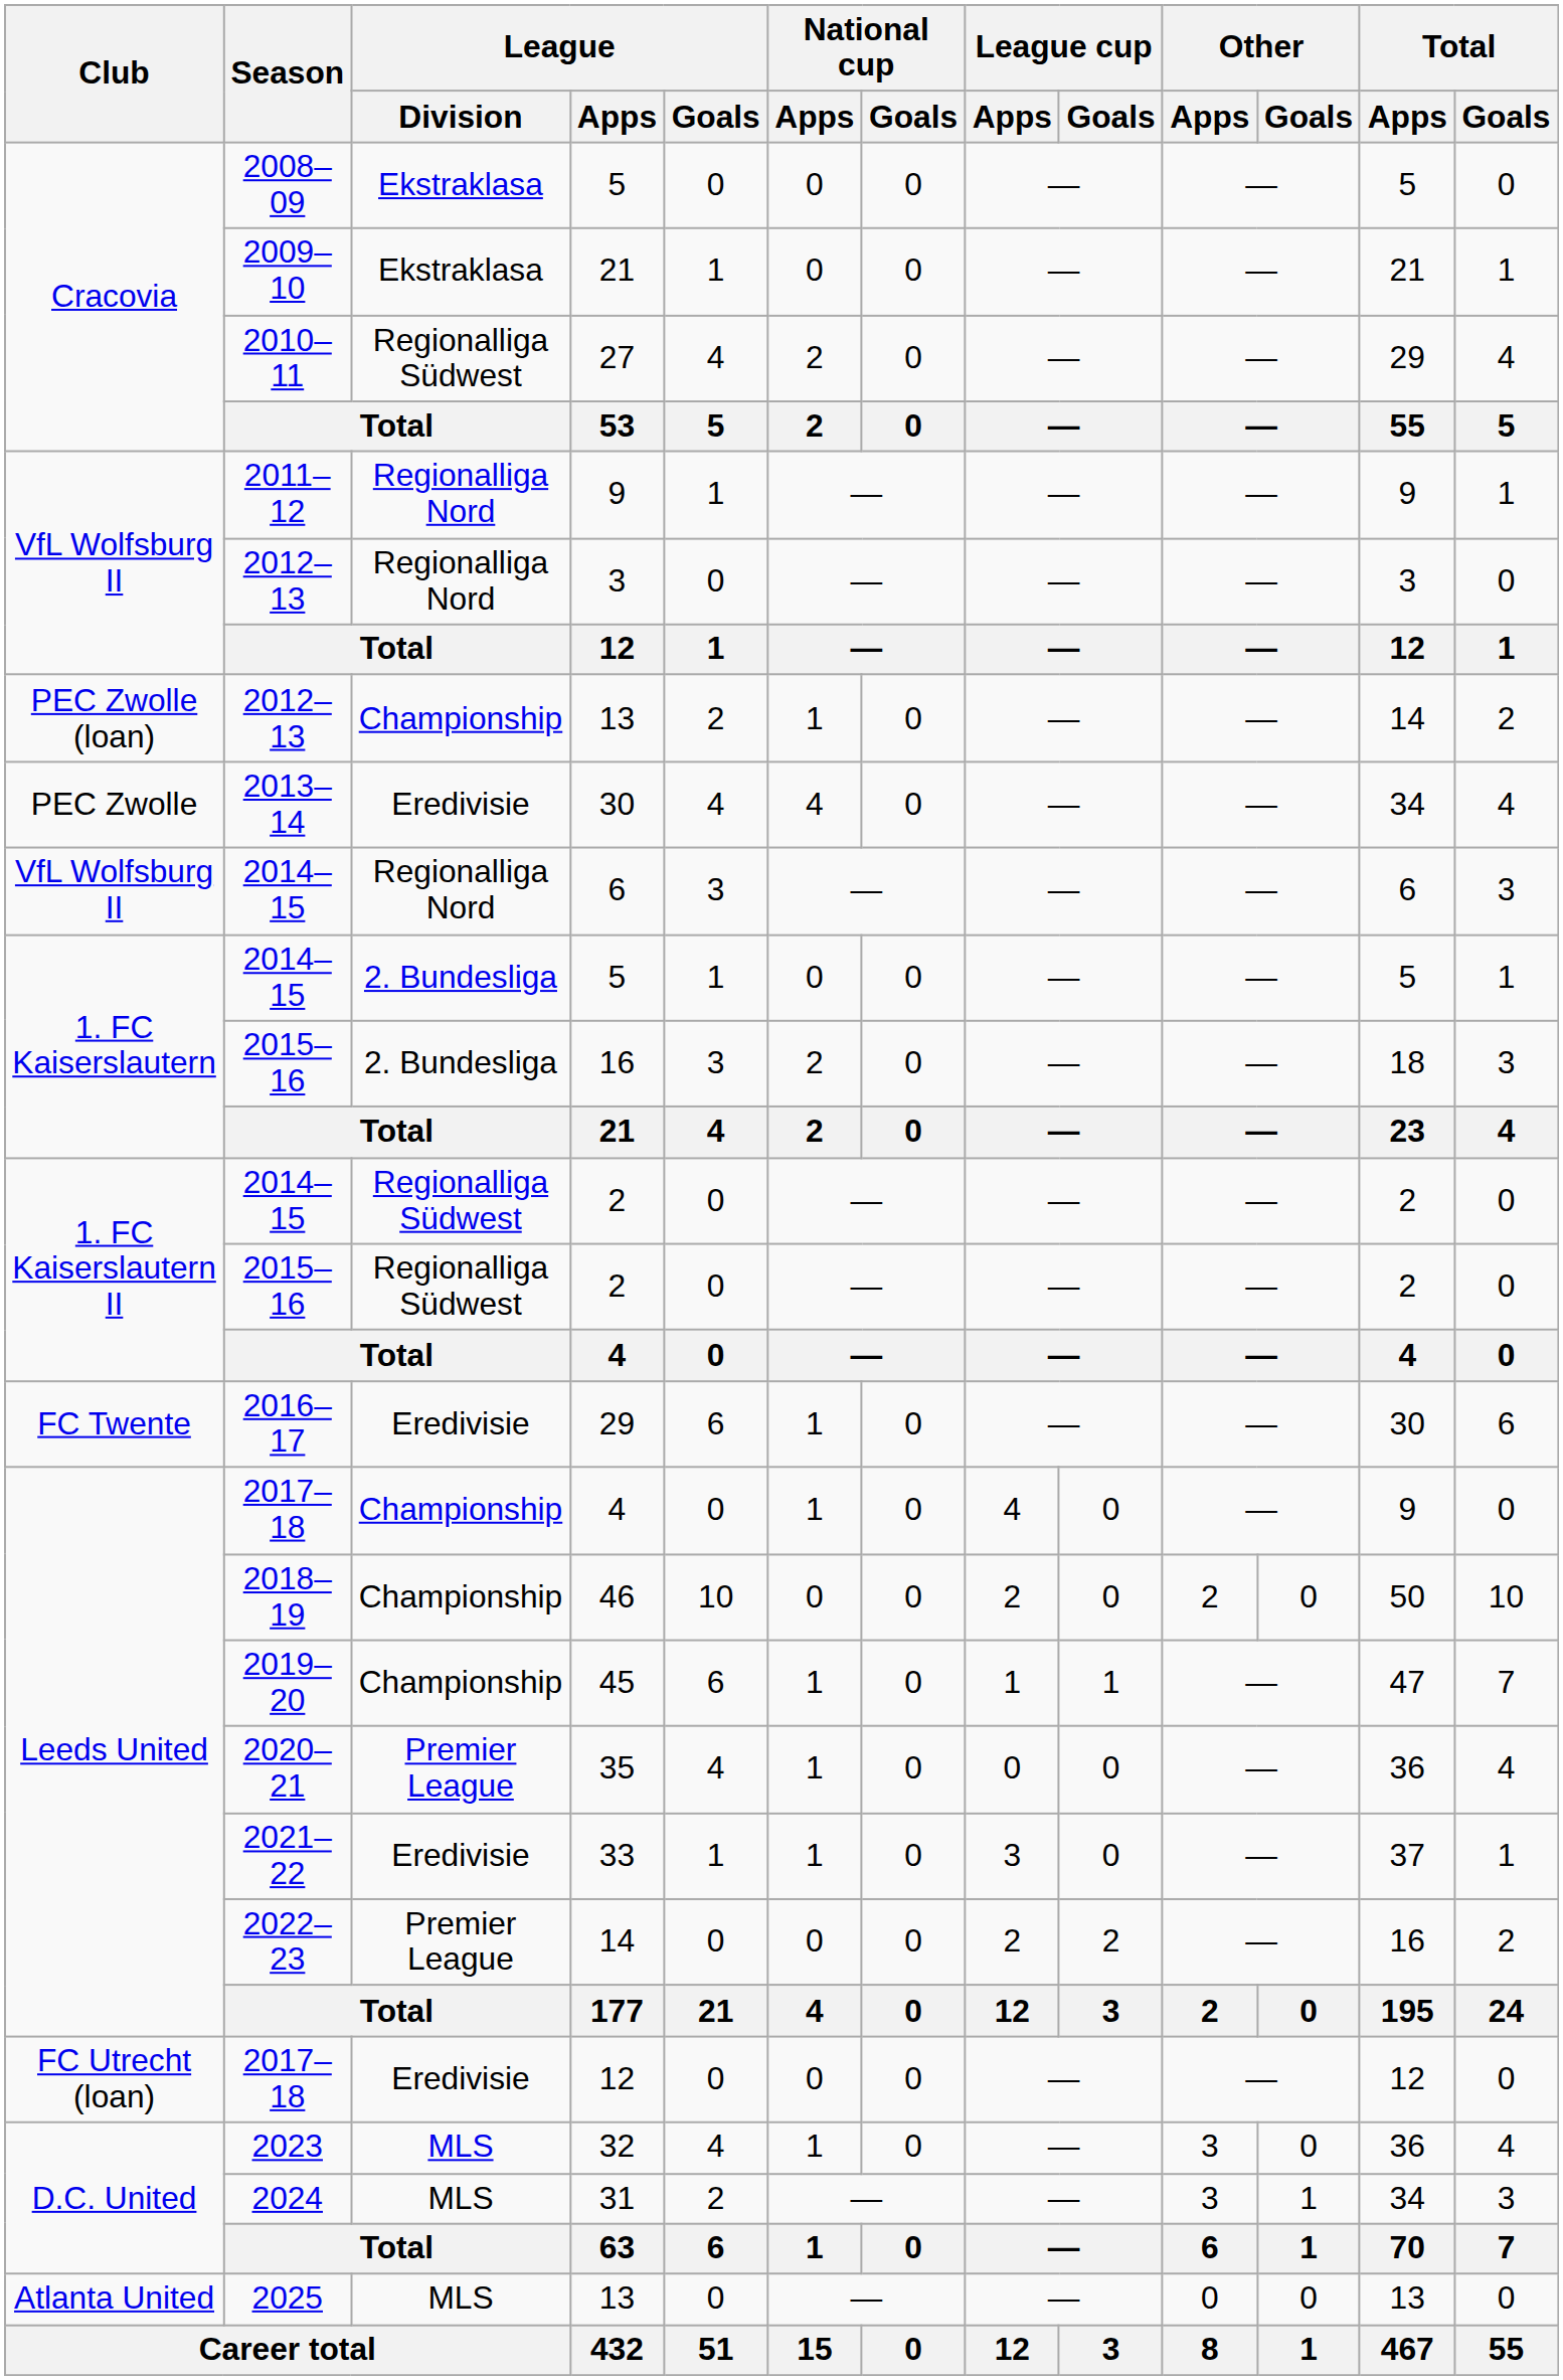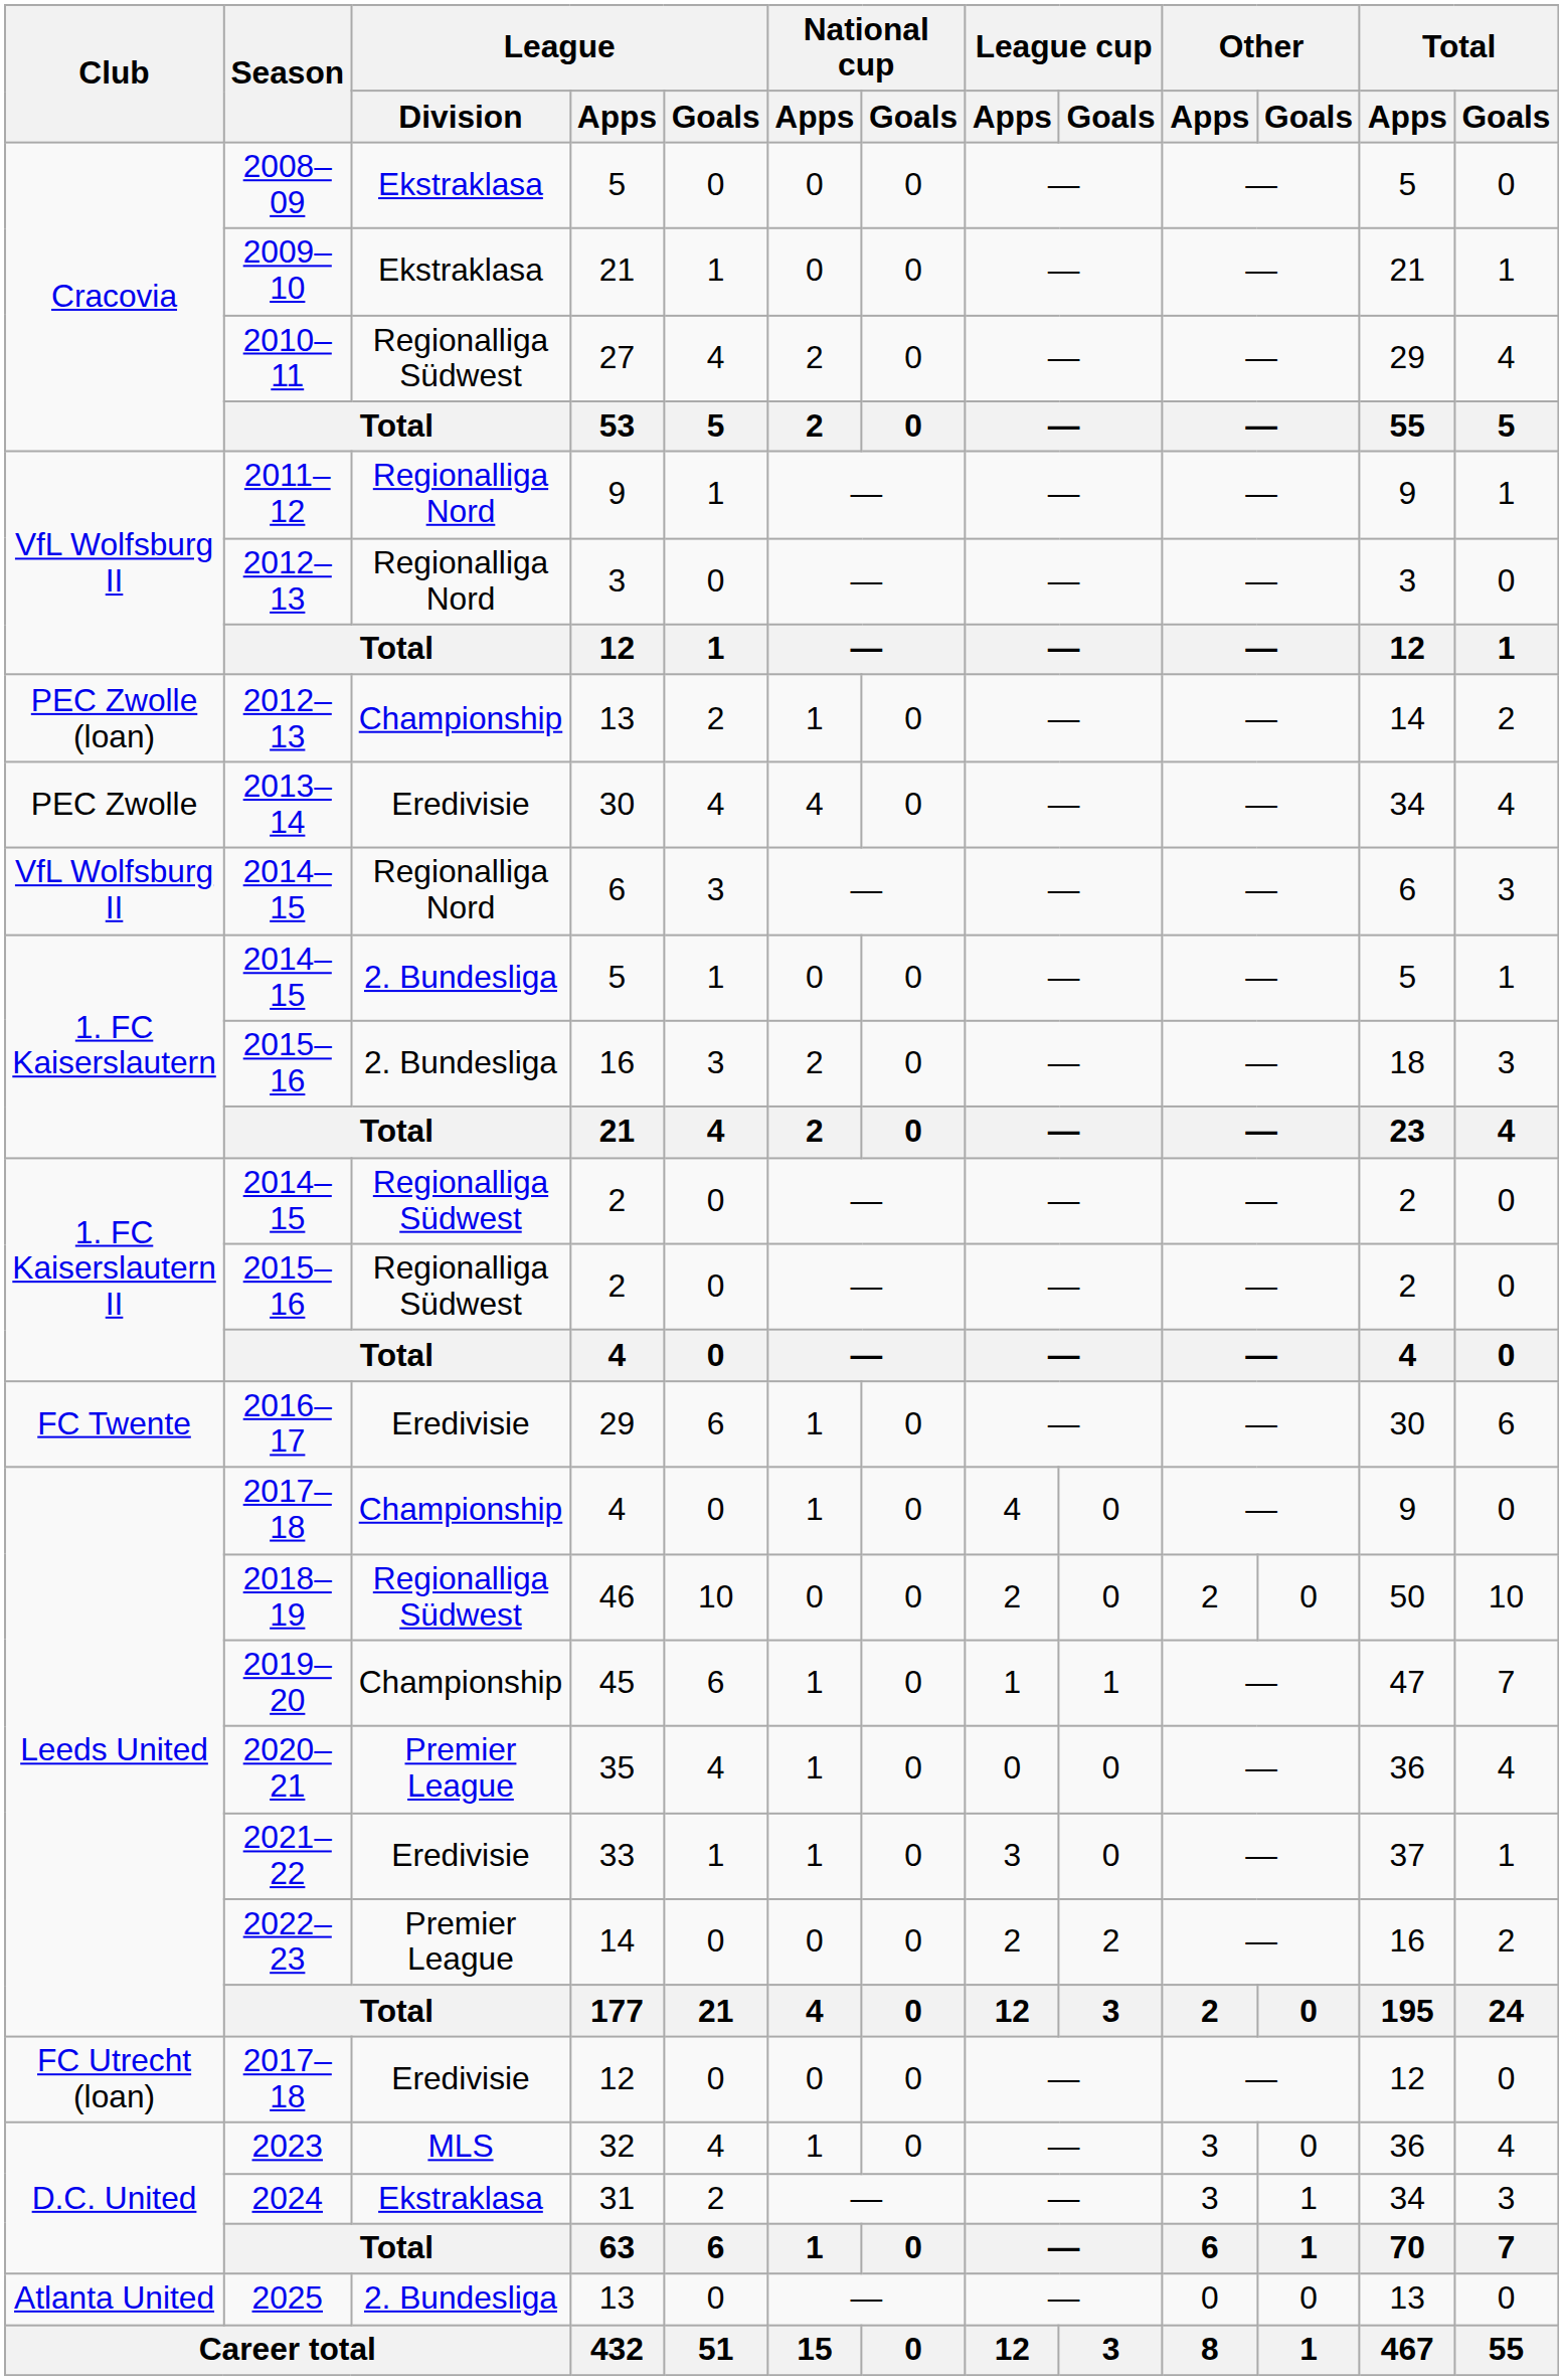 <table class="wikitable" style="text-align:center">
 <tr>
 <th rowspan="2">Club</th>
 <th rowspan="2">Season</th>
 <th colspan="3">League</th>
 <th colspan="2">National cup</th>
 <th colspan="2">League cup</th>
 <th colspan="2">Other</th>
 <th colspan="2">Total</th>
 </tr>
 <tr>
 <th>Division</th>
 <th>Apps</th>
 <th>Goals</th>
 <th>Apps</th>
 <th>Goals</th>
 <th>Apps</th>
 <th>Goals</th>
 <th>Apps</th>
 <th>Goals</th>
 <th>Apps</th>
 <th>Goals</th>
 </tr>
 <tr>
 <td rowspan="4"><a href='#'>Cracovia</a></td>
 <td><a href='#'>2008–09</a></td>
 <td><a href='#'>Ekstraklasa</a></td>
 <td>5</td>
 <td>0</td>
 <td>0</td>
 <td>0</td>
 <td colspan="2">—</td>
 <td colspan="2">—</td>
 <td>5</td>
 <td>0</td>
 </tr>
 <tr>
 <td><a href='#'>2009–10</a></td>
 <td>Ekstraklasa</td>
 <td>21</td>
 <td>1</td>
 <td>0</td>
 <td>0</td>
 <td colspan="2">—</td>
 <td colspan="2">—</td>
 <td>21</td>
 <td>1</td>
 </tr>
 <tr>
 <td><a href='#'>2010–11</a></td>
 <td>Regionalliga Südwest</td>
 <td>27</td>
 <td>4</td>
 <td>2</td>
 <td>0</td>
 <td colspan="2">—</td>
 <td colspan="2">—</td>
 <td>29</td>
 <td>4</td>
 </tr>
 <tr>
 <th colspan="2">Total</th>
 <th>53</th>
 <th>5</th>
 <th>2</th>
 <th>0</th>
 <th colspan="2">—</th>
 <th colspan="2">—</th>
 <th>55</th>
 <th>5</th>
 </tr>
 <tr>
 <td rowspan="3"><a href='#'>VfL Wolfsburg II</a></td>
 <td><a href='#'>2011–12</a></td>
 <td><a href='#'>Regionalliga Nord</a></td>
 <td>9</td>
 <td>1</td>
 <td colspan="2">—</td>
 <td colspan="2">—</td>
 <td colspan="2">—</td>
 <td>9</td>
 <td>1</td>
 </tr>
 <tr>
 <td><a href='#'>2012–13</a></td>
 <td>Regionalliga Nord</td>
 <td>3</td>
 <td>0</td>
 <td colspan="2">—</td>
 <td colspan="2">—</td>
 <td colspan="2">—</td>
 <td>3</td>
 <td>0</td>
 </tr>
 <tr>
 <th colspan="2">Total</th>
 <th>12</th>
 <th>1</th>
 <th colspan="2">—</th>
 <th colspan="2">—</th>
 <th colspan="2">—</th>
 <th>12</th>
 <th>1</th>
 </tr>
 <tr>
 <td><a href='#'>PEC Zwolle</a> (loan)</td>
 <td><a href='#'>2012–13</a></td>
 <td><a href='#'>Championship</a></td>
 <td>13</td>
 <td>2</td>
 <td>1</td>
 <td>0</td>
 <td colspan="2">—</td>
 <td colspan="2">—</td>
 <td>14</td>
 <td>2</td>
 </tr>
 <tr>
 <td>PEC Zwolle</td>
 <td><a href='#'>2013–14</a></td>
 <td>Eredivisie</td>
 <td>30</td>
 <td>4</td>
 <td>4</td>
 <td>0</td>
 <td colspan="2">—</td>
 <td colspan="2">—</td>
 <td>34</td>
 <td>4</td>
 </tr>
 <tr>
 <td><a href='#'>VfL Wolfsburg II</a></td>
 <td><a href='#'>2014–15</a></td>
 <td>Regionalliga Nord</td>
 <td>6</td>
 <td>3</td>
 <td colspan="2">—</td>
 <td colspan="2">—</td>
 <td colspan="2">—</td>
 <td>6</td>
 <td>3</td>
 </tr>
 <tr>
 <td rowspan="3"><a href='#'>1. FC Kaiserslautern</a></td>
 <td><a href='#'>2014–15</a></td>
 <td><a href='#'>2. Bundesliga</a></td>
 <td>5</td>
 <td>1</td>
 <td>0</td>
 <td>0</td>
 <td colspan="2">—</td>
 <td colspan="2">—</td>
 <td>5</td>
 <td>1</td>
 </tr>
 <tr>
 <td><a href='#'>2015–16</a></td>
 <td>2. Bundesliga</td>
 <td>16</td>
 <td>3</td>
 <td>2</td>
 <td>0</td>
 <td colspan="2">—</td>
 <td colspan="2">—</td>
 <td>18</td>
 <td>3</td>
 </tr>
 <tr>
 <th colspan="2">Total</th>
 <th>21</th>
 <th>4</th>
 <th>2</th>
 <th>0</th>
 <th colspan="2">—</th>
 <th colspan="2">—</th>
 <th>23</th>
 <th>4</th>
 </tr>
 <tr>
 <td rowspan="3"><a href='#'>1. FC Kaiserslautern II</a></td>
 <td><a href='#'>2014–15</a></td>
 <td><a href='#'>Regionalliga Südwest</a></td>
 <td>2</td>
 <td>0</td>
 <td colspan="2">—</td>
 <td colspan="2">—</td>
 <td colspan="2">—</td>
 <td>2</td>
 <td>0</td>
 </tr>
 <tr>
 <td><a href='#'>2015–16</a></td>
 <td>Regionalliga Südwest</td>
 <td>2</td>
 <td>0</td>
 <td colspan="2">—</td>
 <td colspan="2">—</td>
 <td colspan="2">—</td>
 <td>2</td>
 <td>0</td>
 </tr>
 <tr>
 <th colspan="2">Total</th>
 <th>4</th>
 <th>0</th>
 <th colspan="2">—</th>
 <th colspan="2">—</th>
 <th colspan="2">—</th>
 <th>4</th>
 <th>0</th>
 </tr>
 <tr>
 <td><a href='#'>FC Twente</a></td>
 <td><a href='#'>2016–17</a></td>
 <td>Eredivisie</td>
 <td>29</td>
 <td>6</td>
 <td>1</td>
 <td>0</td>
 <td colspan="2">—</td>
 <td colspan="2">—</td>
 <td>30</td>
 <td>6</td>
 </tr>
 <tr>
 <td rowspan="7"><a href='#'>Leeds United</a></td>
 <td><a href='#'>2017–18</a></td>
 <td><a href='#'>Championship</a></td>
 <td>4</td>
 <td>0</td>
 <td>1</td>
 <td>0</td>
 <td>4</td>
 <td>0</td>
 <td colspan="2">—</td>
 <td>9</td>
 <td>0</td>
 </tr>
 <tr>
 <td><a href='#'>2018–19</a></td>
-<td>Championship</td>
+<td><a href='#'>Regionalliga Südwest</a></td>
 <td>46</td>
 <td>10</td>
 <td>0</td>
 <td>0</td>
 <td>2</td>
 <td>0</td>
 <td>2</td>
 <td>0</td>
 <td>50</td>
 <td>10</td>
 </tr>
 <tr>
 <td><a href='#'>2019–20</a></td>
 <td>Championship</td>
 <td>45</td>
 <td>6</td>
 <td>1</td>
 <td>0</td>
 <td>1</td>
 <td>1</td>
 <td colspan="2">—</td>
 <td>47</td>
 <td>7</td>
 </tr>
 <tr>
 <td><a href='#'>2020–21</a></td>
 <td><a href='#'>Premier League</a></td>
 <td>35</td>
 <td>4</td>
 <td>1</td>
 <td>0</td>
 <td>0</td>
 <td>0</td>
 <td colspan="2">—</td>
 <td>36</td>
 <td>4</td>
 </tr>
 <tr>
 <td><a href='#'>2021–22</a></td>
 <td>Eredivisie</td>
 <td>33</td>
 <td>1</td>
 <td>1</td>
 <td>0</td>
 <td>3</td>
 <td>0</td>
 <td colspan="2">—</td>
 <td>37</td>
 <td>1</td>
 </tr>
 <tr>
 <td><a href='#'>2022–23</a></td>
 <td>Premier League</td>
 <td>14</td>
 <td>0</td>
 <td>0</td>
 <td>0</td>
 <td>2</td>
 <td>2</td>
 <td colspan="2">—</td>
 <td>16</td>
 <td>2</td>
 </tr>
 <tr>
 <th colspan="2">Total</th>
 <th>177</th>
 <th>21</th>
 <th>4</th>
 <th>0</th>
 <th>12</th>
 <th>3</th>
 <th>2</th>
 <th>0</th>
 <th>195</th>
 <th>24</th>
 </tr>
 <tr>
 <td><a href='#'>FC Utrecht</a> (loan)</td>
 <td><a href='#'>2017–18</a></td>
 <td>Eredivisie</td>
 <td>12</td>
 <td>0</td>
 <td>0</td>
 <td>0</td>
 <td colspan="2">—</td>
 <td colspan="2">—</td>
 <td>12</td>
 <td>0</td>
 </tr>
 <tr>
 <td rowspan="3"><a href='#'>D.C. United</a></td>
 <td><a href='#'>2023</a></td>
 <td><a href='#'>MLS</a></td>
 <td>32</td>
 <td>4</td>
 <td>1</td>
 <td>0</td>
 <td colspan="2">—</td>
 <td>3</td>
 <td>0</td>
 <td>36</td>
 <td>4</td>
 </tr>
 <tr>
 <td><a href='#'>2024</a></td>
-<td>MLS</td>
+<td><a href='#'>Ekstraklasa</a></td>
 <td>31</td>
 <td>2</td>
 <td colspan="2">—</td>
 <td colspan="2">—</td>
 <td>3</td>
 <td>1</td>
 <td>34</td>
 <td>3</td>
 </tr>
 <tr>
 <th colspan="2">Total</th>
 <th>63</th>
 <th>6</th>
 <th>1</th>
 <th>0</th>
 <th colspan="2">—</th>
 <th>6</th>
 <th>1</th>
 <th>70</th>
 <th>7</th>
 </tr>
 <tr>
 <td><a href='#'>Atlanta United</a></td>
 <td><a href='#'>2025</a></td>
-<td>MLS</td>
+<td><a href='#'>2. Bundesliga</a></td>
 <td>13</td>
 <td>0</td>
 <td colspan="2">—</td>
 <td colspan="2">—</td>
 <td>0</td>
 <td>0</td>
 <td>13</td>
 <td>0</td>
 </tr>
 <tr>
 <th colspan="3">Career total</th>
 <th>432</th>
 <th>51</th>
 <th>15</th>
 <th>0</th>
 <th>12</th>
 <th>3</th>
 <th>8</th>
 <th>1</th>
 <th>467</th>
 <th>55</th>
 </tr>
 </table>
